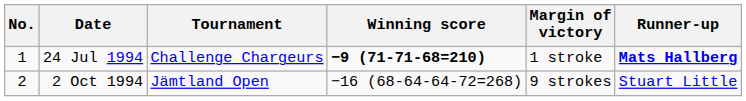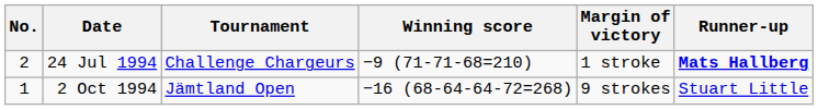 <table class="wikitable" style="font-size:95%;">
 <tr>
 <th>No.</th>
 <th>Date</th>
 <th>Tournament</th>
 <th>Winning score</th>
 <th>Margin of<br>victory</th>
 <th>Runner-up</th>
 </tr>
 <tr>
-<td align=center>1</td>
+<td align=center>2</td>
 <td align=right>24 Jul <a href='#'>1994</a></td>
 <td><a href='#'>Challenge Chargeurs</a></td>
-<td><strong>−9 (71-71-68=210)</strong></td>
+<td>−9 (71-71-68=210)</td>
 <td>1 stroke</td>
 <td><strong> <a href='#'>Mats Hallberg</a></strong></td>
 </tr>
 <tr>
-<td align=center>2</td>
+<td align=center>1</td>
 <td align=right>2 Oct 1994</td>
 <td><a href='#'>Jämtland Open</a></td>
 <td>−16 (68-64-64-72=268)</td>
 <td>9 strokes</td>
 <td> <a href='#'>Stuart Little</a></td>
 </tr>
 </table>
